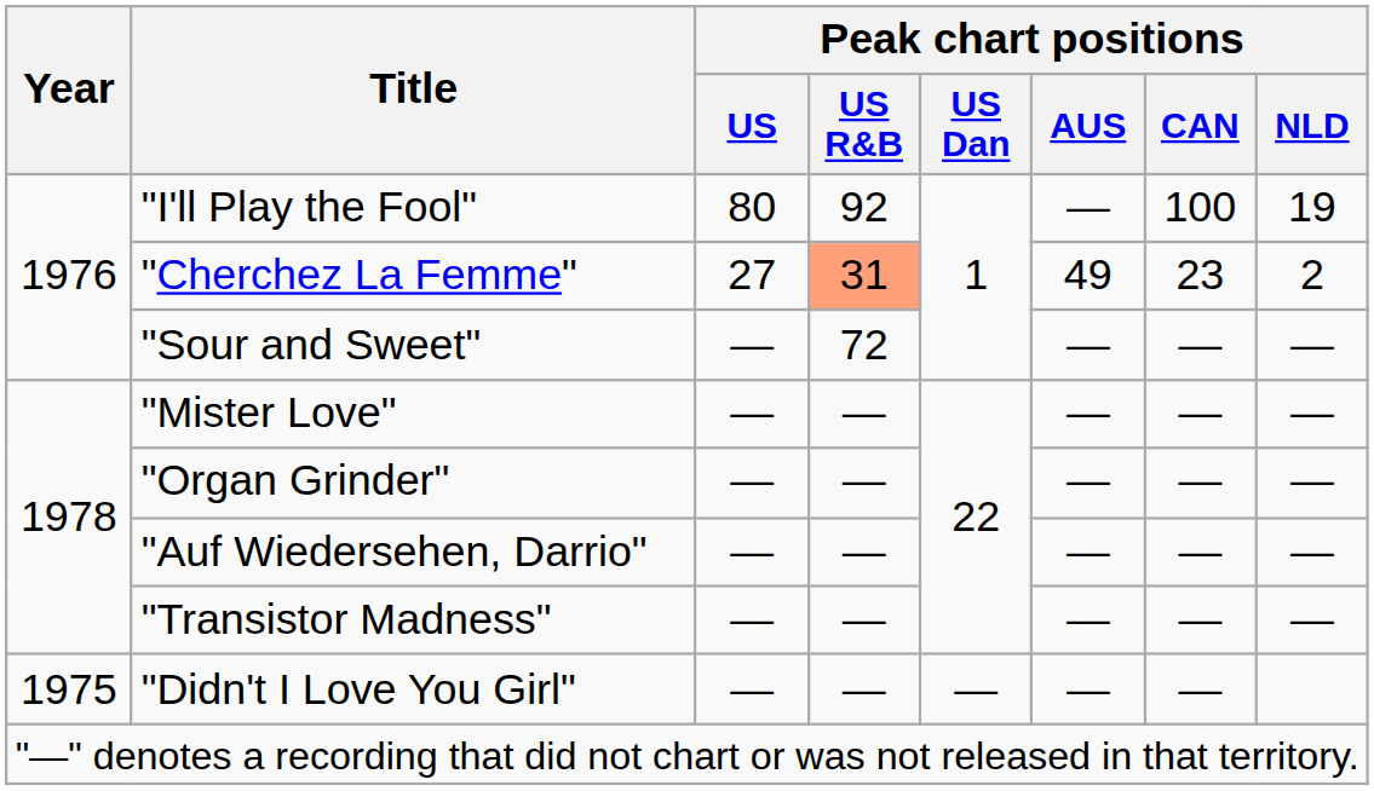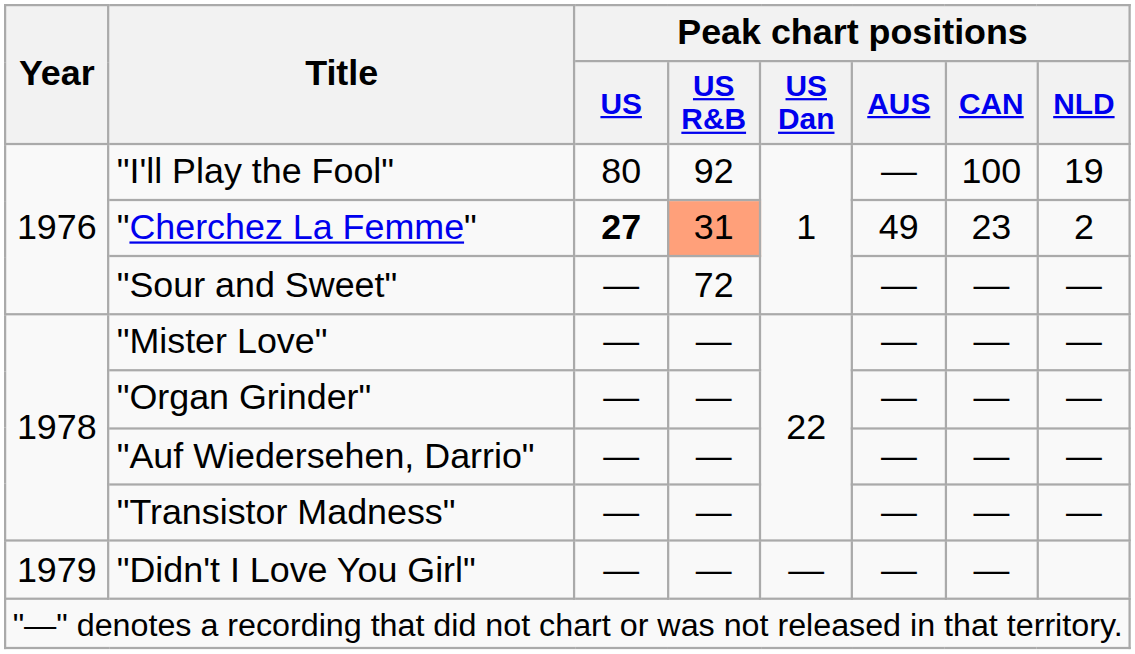 <table class="wikitable" style="text-align:center;">
 <tr>
 <th rowspan="2">Year</th>
 <th rowspan="2">Title</th>
 <th colspan="6">Peak chart positions</th>
 </tr>
 <tr style="font-size:smaller;">
 <th width="35"><a href='#'>US</a><br></th>
 <th width="35"><a href='#'>US<br>R&B</a><br></th>
 <th width="35"><a href='#'>US<br>Dan</a><br></th>
 <th width="35"><a href='#'>AUS</a><br></th>
 <th width="35"><a href='#'>CAN</a><br></th>
 <th width="35"><a href='#'>NLD</a><br></th>
 </tr>
 <tr>
 <td rowspan="3">1976</td>
 <td align="left">"I'll Play the Fool"</td>
 <td>80</td>
 <td>92</td>
 <td rowspan="3">1</td>
 <td>—</td>
 <td>100</td>
 <td>19</td>
 </tr>
 <tr>
 <td align="left">"<a href='#'>Cherchez La Femme</a>"</td>
-<td>27</td>
+<td><strong>27</strong></td>
 <td style="background: lightsalmon;">31</td>
 <td>49</td>
 <td>23</td>
 <td>2</td>
 </tr>
 <tr>
 <td align="left">"Sour and Sweet"</td>
 <td>—</td>
 <td>72</td>
 <td>—</td>
 <td>—</td>
 <td>—</td>
 </tr>
 <tr>
 <td rowspan="4">1978</td>
 <td align="left">"Mister Love"</td>
 <td>—</td>
 <td>—</td>
 <td rowspan="4">22</td>
 <td>—</td>
 <td>—</td>
 <td>—</td>
 </tr>
 <tr>
 <td align="left">"Organ Grinder"</td>
 <td>—</td>
 <td>—</td>
 <td>—</td>
 <td>—</td>
 <td>—</td>
 </tr>
 <tr>
 <td align="left">"Auf Wiedersehen, Darrio"</td>
 <td>—</td>
 <td>—</td>
 <td>—</td>
 <td>—</td>
 <td>—</td>
 </tr>
 <tr>
 <td align="left">"Transistor Madness"</td>
 <td>—</td>
 <td>—</td>
 <td>—</td>
 <td>—</td>
 <td>—</td>
 </tr>
 <tr>
-<td>1975</td>
+<td>1979</td>
 <td align="left">"Didn't I Love You Girl"</td>
 <td>—</td>
 <td>—</td>
 <td>—</td>
 <td>—</td>
 <td>—</td>
 </tr>
 <tr>
 <td colspan="15" style="font-size:90%">"—" denotes a recording that did not chart or was not released in that territory.</td>
 </tr>
 </table>
